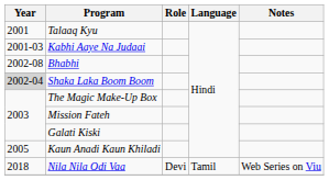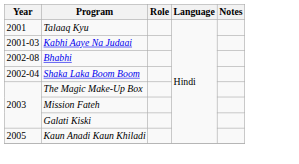 <table class="wikitable">
 <tr>
 <th>Year</th>
 <th>Program</th>
 <th>Role</th>
 <th>Language</th>
 <th>Notes</th>
 </tr>
 <tr>
 <td>2001</td>
 <td><em>Talaaq Kyu</em></td>
 <td></td>
 <td rowspan="8">Hindi</td>
 <td></td>
 </tr>
 <tr>
 <td>2001-03</td>
 <td><em><a href='#'>Kabhi Aaye Na Judaai</a></em></td>
 <td></td>
 <td></td>
 </tr>
 <tr>
 <td>2002-08</td>
 <td><em><a href='#'>Bhabhi</a></em></td>
 <td></td>
 <td></td>
 </tr>
 <tr>
-<td style="background: lightgrey;">2002-04</td>
+<td>2002-04</td>
 <td><em><a href='#'>Shaka Laka Boom Boom</a></em></td>
 <td></td>
 <td></td>
 </tr>
 <tr>
 <td rowspan="3">2003</td>
 <td><em>The Magic Make-Up Box</em></td>
 <td></td>
 <td></td>
 </tr>
 <tr>
 <td><em>Mission Fateh</em></td>
 <td></td>
 <td></td>
 </tr>
 <tr>
 <td><em>Galati Kiski</em></td>
 <td></td>
 <td></td>
 </tr>
 <tr>
 <td>2005</td>
 <td><em>Kaun Anadi Kaun Khiladi</em></td>
 <td></td>
 <td></td>
 </tr>
 <tr>
-<td>2018</td>
-<td><em><a href='#'>Nila Nila Odi Vaa</a></em></td>
-<td>Devi</td>
-<td>Tamil</td>
-<td>Web Series on <a href='#'>Viu</a></td>
-</tr>
-<tr>
 </tr>
 </table>
